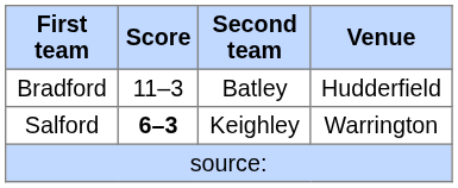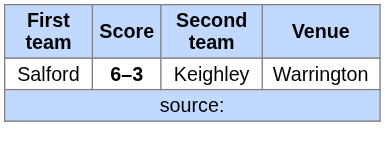 <table border=1 style="border-collapse:collapse; font-size:90%; text-align:center;" cellpadding=3 cellspacing=0 width=44%>
 <tr bgcolor=#C1D8FF>
 <th width=19%>First team</th>
 <th width=6%>Score</th>
 <th width=19%>Second team</th>
 <th width=15%>Venue</th>
-</tr>
-<tr>
-<td>Bradford</td>
-<td>11–3</td>
-<td>Batley</td>
-<td>Hudderfield</td>
 </tr>
 <tr>
 <td>Salford</td>
 <td><strong>6–3</strong></td>
 <td>Keighley</td>
 <td>Warrington</td>
 </tr>
 <tr bgcolor=#C1D8FF>
 <td colspan=4>source:</td>
 </tr>
 </table>
